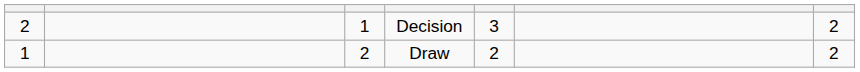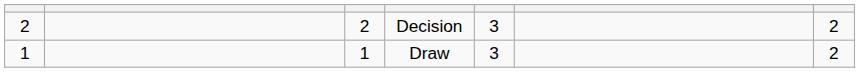 <table class="wikitable" style="text-align: center;">
 <tr>
 <th width=30></th>
 <th width=270></th>
 <th width=30></th>
 <th width=75></th>
 <th width=30></th>
 <th width=270></th>
 <th width=30></th>
 </tr>
 <tr>
 <td>2</td>
 <td align=left><strong></strong></td>
-<td>1</td>
+<td>2</td>
 <td>Decision</td>
 <td>3</td>
 <td align=left></td>
 <td>2</td>
 </tr>
 <tr>
 <td>1</td>
 <td align=left></td>
-<td>2</td>
+<td>1</td>
 <td>Draw</td>
-<td>2</td>
+<td>3</td>
 <td align=left></td>
 <td>2</td>
 </tr>
 </table>
